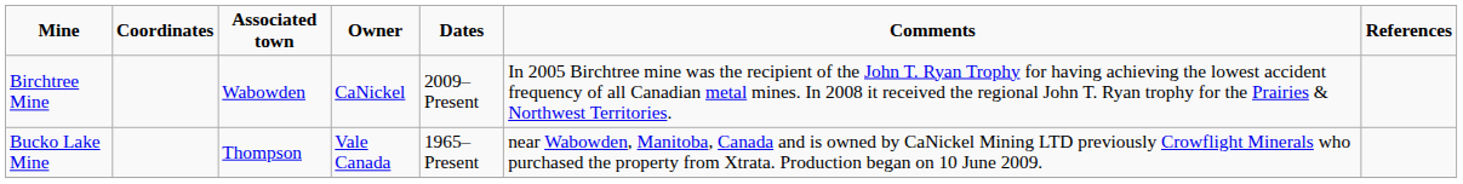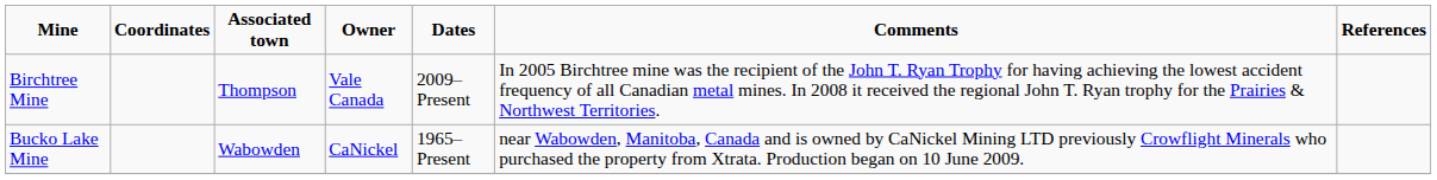 <table class="sortable wikitable">
 <tr align="center">
 <td><strong>Mine</strong></td>
 <td><strong>Coordinates</strong></td>
 <td><strong>Associated town</strong></td>
 <td><strong>Owner</strong></td>
 <td><strong>Dates</strong></td>
 <td><strong>Comments</strong></td>
 <td><strong>References</strong></td>
 </tr>
 <tr>
 <td><a href='#'>Birchtree Mine</a></td>
 <td></td>
-<td><a href='#'>Wabowden</a></td>
-<td><a href='#'>CaNickel</a></td>
+<td><a href='#'>Thompson</a></td>
+<td><a href='#'>Vale Canada</a></td>
 <td>2009–Present</td>
 <td>In 2005 Birchtree mine was the recipient of the <a href='#'>John T. Ryan Trophy</a> for having achieving the lowest accident frequency of all Canadian <a href='#'>metal</a> mines. In 2008 it received the regional John T. Ryan trophy for the <a href='#'>Prairies</a> & <a href='#'>Northwest Territories</a>.</td>
 <td></td>
 </tr>
 <tr>
 <td><a href='#'>Bucko Lake Mine</a></td>
 <td></td>
-<td><a href='#'>Thompson</a></td>
-<td><a href='#'>Vale Canada</a></td>
+<td><a href='#'>Wabowden</a></td>
+<td><a href='#'>CaNickel</a></td>
 <td>1965–Present</td>
 <td>near <a href='#'>Wabowden</a>, <a href='#'>Manitoba</a>, <a href='#'>Canada</a> and is owned by CaNickel Mining LTD previously <a href='#'>Crowflight Minerals</a> who purchased the property from Xtrata.  Production began on 10 June 2009.</td>
 <td></td>
 </tr>
 <tr>
 </tr>
 </table>
